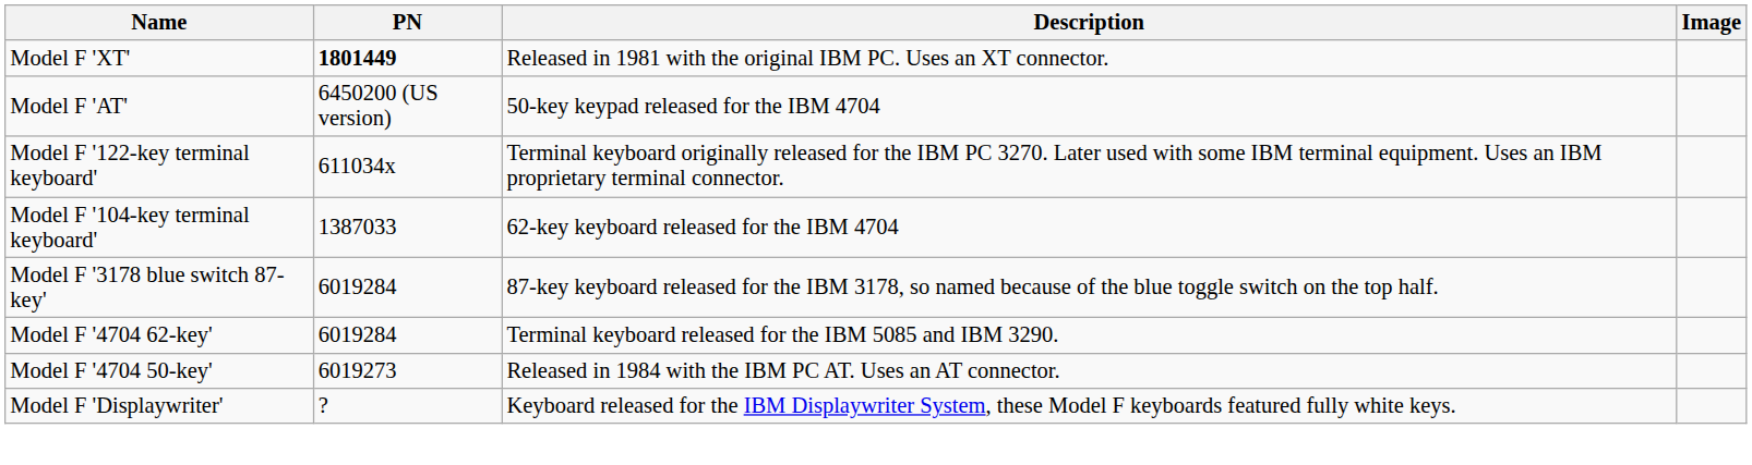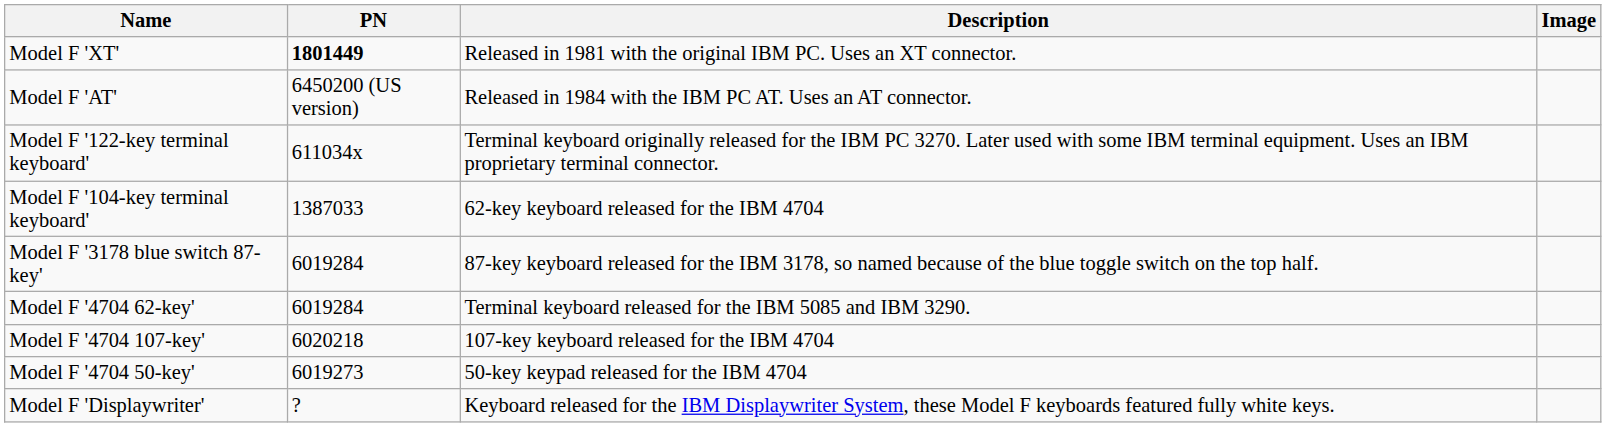 <table class="wikitable">
 <tr>
 <th scope="col">Name</th>
 <th>PN</th>
 <th>Description</th>
 <th>Image</th>
 </tr>
 <tr>
 <td>Model F 'XT'</td>
 <td><strong>1801449</strong></td>
 <td>Released in 1981 with the original IBM PC.  Uses an XT connector.</td>
 <td></td>
 </tr>
 <tr>
 <td>Model F 'AT'</td>
 <td>6450200 (US version) </td>
-<td>50-key keypad released for the IBM 4704</td>
+<td>Released in 1984 with the IBM PC AT.  Uses an AT connector.</td>
 <td></td>
 </tr>
 <tr>
 <td>Model F '122-key terminal keyboard'</td>
 <td>611034x</td>
 <td>Terminal keyboard originally released for the IBM PC 3270. Later used with some IBM terminal equipment. Uses an IBM proprietary terminal connector.</td>
 <td></td>
 </tr>
 <tr>
 <td>Model F '104-key terminal keyboard'</td>
 <td>1387033</td>
 <td>62-key keyboard released for the IBM 4704</td>
 <td></td>
 </tr>
 <tr>
 <td>Model F '3178 blue switch 87-key'</td>
 <td>6019284</td>
 <td>87-key keyboard released for the IBM 3178, so named because of the blue toggle switch on the top half.</td>
 <td></td>
 </tr>
 <tr>
 <td>Model F '4704 62-key'</td>
 <td>6019284</td>
 <td>Terminal keyboard released for the IBM 5085 and IBM 3290.</td>
 <td></td>
 </tr>
 <tr>
+<td>Model F '4704 107-key'</td>
+<td>6020218</td>
+<td>107-key keyboard released for the IBM 4704</td>
+<td></td>
+</tr>
+<tr>
 <td>Model F '4704 50-key'</td>
 <td>6019273</td>
-<td>Released in 1984 with the IBM PC AT.  Uses an AT connector.</td>
+<td>50-key keypad released for the IBM 4704</td>
 <td></td>
 </tr>
 <tr>
 <td>Model F 'Displaywriter'</td>
 <td>?</td>
 <td>Keyboard released for the <a href='#'>IBM Displaywriter System</a>, these Model F keyboards featured fully white keys.</td>
 <td></td>
 </tr>
 </table>
